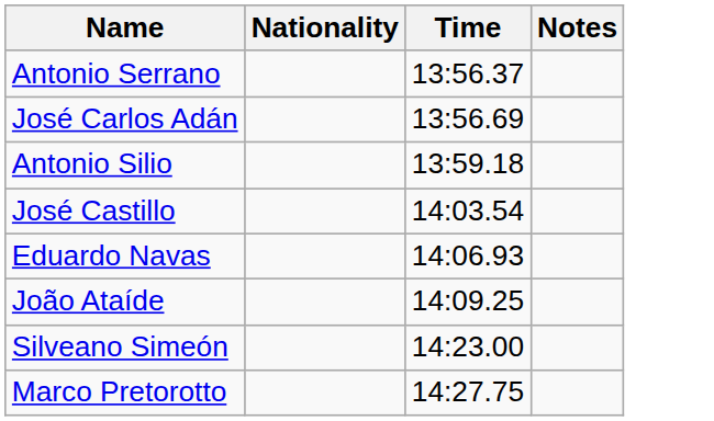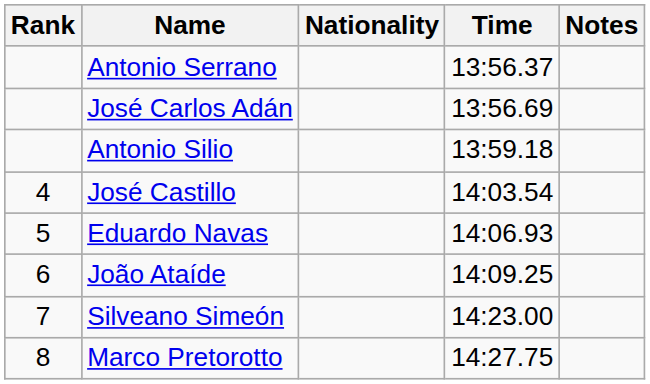 <table class="wikitable sortable" style="text-align:center">
 <tr>
+<th>Rank</th>
 <th>Name</th>
 <th>Nationality</th>
 <th>Time</th>
 <th>Notes</th>
 </tr>
 <tr>
+<td align=center></td>
 <td align=left><a href='#'>Antonio Serrano</a></td>
 <td align=left></td>
 <td>13:56.37</td>
 <td></td>
 </tr>
 <tr>
+<td align=center></td>
 <td align=left><a href='#'>José Carlos Adán</a></td>
 <td align=left></td>
 <td>13:56.69</td>
 <td></td>
 </tr>
 <tr>
+<td align=center></td>
 <td align=left><a href='#'>Antonio Silio</a></td>
 <td align=left></td>
 <td>13:59.18</td>
 <td></td>
 </tr>
 <tr>
+<td align=center>4</td>
 <td align=left><a href='#'>José Castillo</a></td>
 <td align=left></td>
 <td>14:03.54</td>
 <td></td>
 </tr>
 <tr>
+<td align=center>5</td>
 <td align=left><a href='#'>Eduardo Navas</a></td>
 <td align=left></td>
 <td>14:06.93</td>
 <td></td>
 </tr>
 <tr>
+<td align=center>6</td>
 <td align=left><a href='#'>João Ataíde</a></td>
 <td align=left></td>
 <td>14:09.25</td>
 <td></td>
 </tr>
 <tr>
+<td align=center>7</td>
 <td align=left><a href='#'>Silveano Simeón</a></td>
 <td align=left></td>
 <td>14:23.00</td>
 <td></td>
 </tr>
 <tr>
+<td align=center>8</td>
 <td align=left><a href='#'>Marco Pretorotto</a></td>
 <td align=left></td>
 <td>14:27.75</td>
 <td></td>
 </tr>
 </table>
